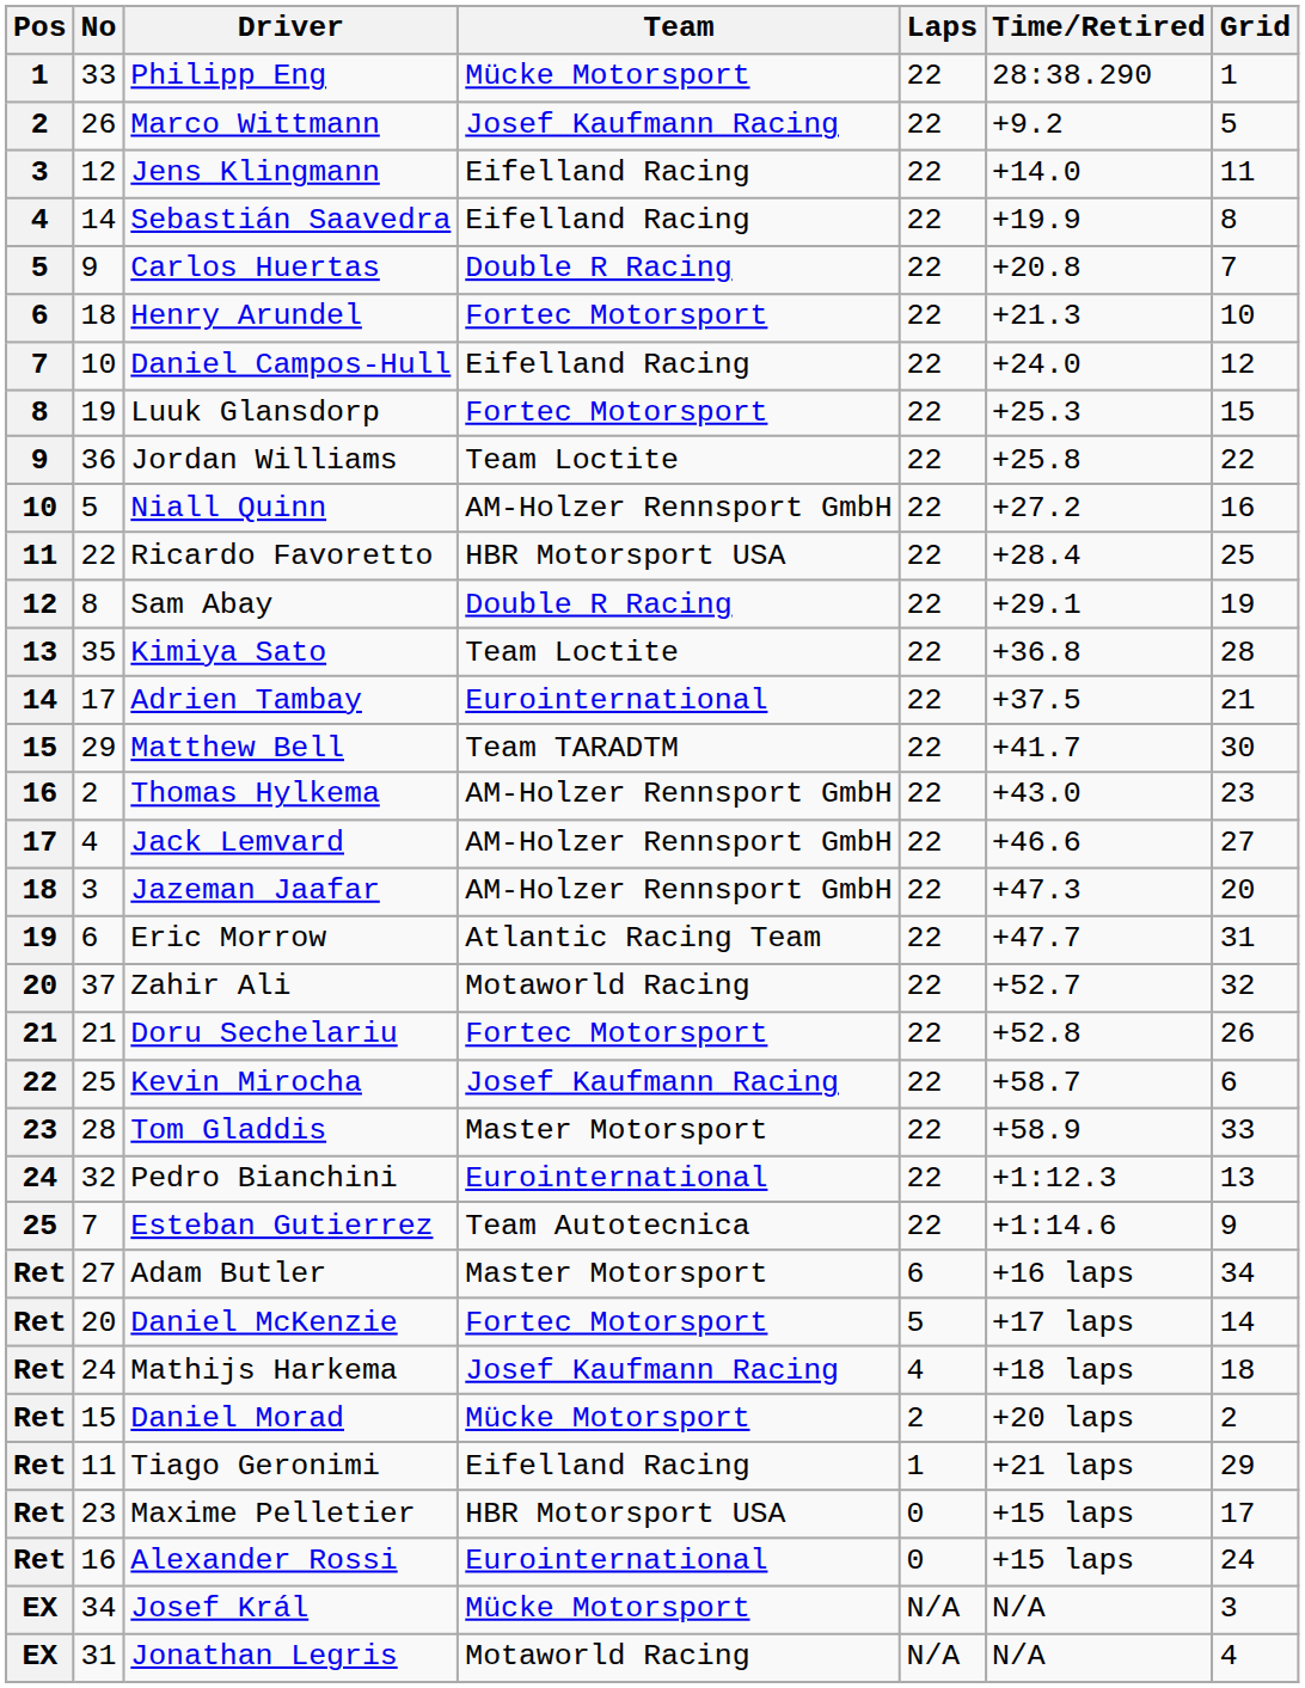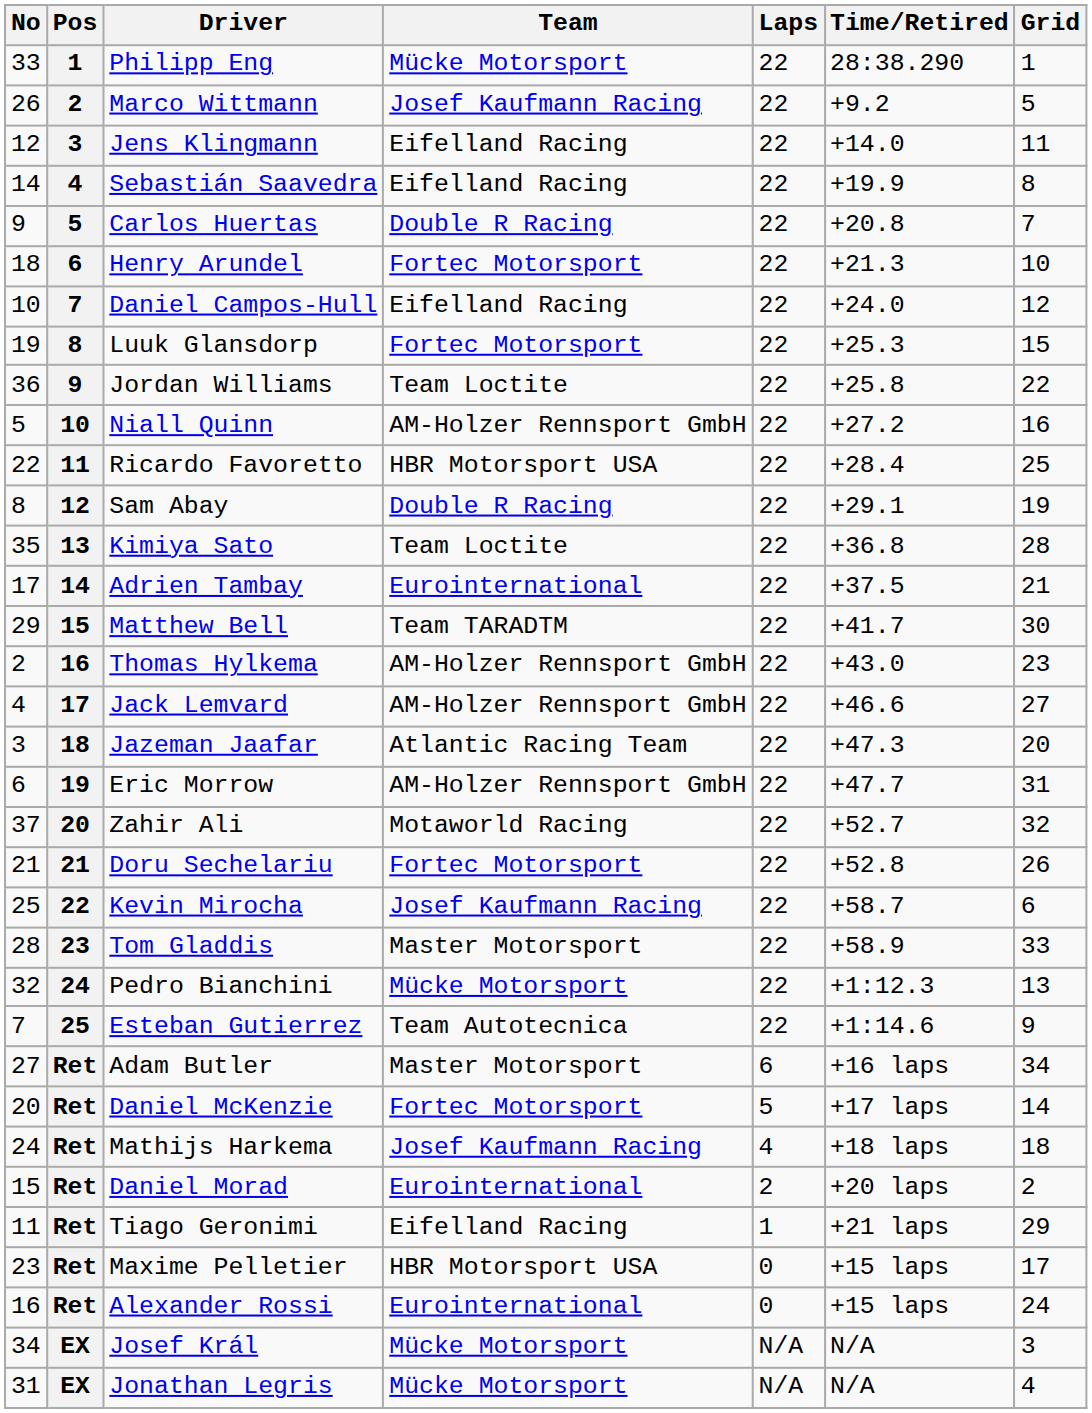 <table class="wikitable" style="font-size: 95%;">
 <tr>
+<th>No</th>
 <th>Pos</th>
-<th>No</th>
 <th>Driver</th>
 <th>Team</th>
 <th>Laps</th>
 <th>Time/Retired</th>
 <th>Grid</th>
 </tr>
 <tr>
+<td>33</td>
 <th>1</th>
-<td>33</td>
 <td> <a href='#'>Philipp Eng</a></td>
 <td><a href='#'>Mücke Motorsport</a></td>
 <td>22</td>
 <td>28:38.290</td>
 <td>1</td>
 </tr>
 <tr>
+<td>26</td>
 <th>2</th>
-<td>26</td>
 <td> <a href='#'>Marco Wittmann</a></td>
 <td><a href='#'>Josef Kaufmann Racing</a></td>
 <td>22</td>
 <td>+9.2</td>
 <td>5</td>
 </tr>
 <tr>
+<td>12</td>
 <th>3</th>
-<td>12</td>
 <td> <a href='#'>Jens Klingmann</a></td>
 <td>Eifelland Racing</td>
 <td>22</td>
 <td>+14.0</td>
 <td>11</td>
 </tr>
 <tr>
+<td>14</td>
 <th>4</th>
-<td>14</td>
 <td> <a href='#'>Sebastián Saavedra</a></td>
 <td>Eifelland Racing</td>
 <td>22</td>
 <td>+19.9</td>
 <td>8</td>
 </tr>
 <tr>
+<td>9</td>
 <th>5</th>
-<td>9</td>
 <td> <a href='#'>Carlos Huertas</a></td>
 <td><a href='#'>Double R Racing</a></td>
 <td>22</td>
 <td>+20.8</td>
 <td>7</td>
 </tr>
 <tr>
+<td>18</td>
 <th>6</th>
-<td>18</td>
 <td> <a href='#'>Henry Arundel</a></td>
 <td><a href='#'>Fortec Motorsport</a></td>
 <td>22</td>
 <td>+21.3</td>
 <td>10</td>
 </tr>
 <tr>
+<td>10</td>
 <th>7</th>
-<td>10</td>
 <td> <a href='#'>Daniel Campos-Hull</a></td>
 <td>Eifelland Racing</td>
 <td>22</td>
 <td>+24.0</td>
 <td>12</td>
 </tr>
 <tr>
+<td>19</td>
 <th>8</th>
-<td>19</td>
 <td> Luuk Glansdorp</td>
 <td><a href='#'>Fortec Motorsport</a></td>
 <td>22</td>
 <td>+25.3</td>
 <td>15</td>
 </tr>
 <tr>
+<td>36</td>
 <th>9</th>
-<td>36</td>
 <td> Jordan Williams</td>
 <td>Team Loctite</td>
 <td>22</td>
 <td>+25.8</td>
 <td>22</td>
 </tr>
 <tr>
+<td>5</td>
 <th>10</th>
-<td>5</td>
 <td> <a href='#'> Niall Quinn</a></td>
 <td>AM-Holzer Rennsport GmbH</td>
 <td>22</td>
 <td>+27.2</td>
 <td>16</td>
 </tr>
 <tr>
+<td>22</td>
 <th>11</th>
-<td>22</td>
 <td> Ricardo Favoretto</td>
 <td>HBR Motorsport USA</td>
 <td>22</td>
 <td>+28.4</td>
 <td>25</td>
 </tr>
 <tr>
+<td>8</td>
 <th>12</th>
-<td>8</td>
 <td> Sam Abay</td>
 <td><a href='#'>Double R Racing</a></td>
 <td>22</td>
 <td>+29.1</td>
 <td>19</td>
 </tr>
 <tr>
+<td>35</td>
 <th>13</th>
-<td>35</td>
 <td> <a href='#'>Kimiya Sato</a></td>
 <td>Team Loctite</td>
 <td>22</td>
 <td>+36.8</td>
 <td>28</td>
 </tr>
 <tr>
+<td>17</td>
 <th>14</th>
-<td>17</td>
 <td> <a href='#'>Adrien Tambay</a></td>
 <td><a href='#'> Eurointernational</a></td>
 <td>22</td>
 <td>+37.5</td>
 <td>21</td>
 </tr>
 <tr>
+<td>29</td>
 <th>15</th>
-<td>29</td>
 <td> <a href='#'>Matthew Bell</a></td>
 <td>Team TARADTM</td>
 <td>22</td>
 <td>+41.7</td>
 <td>30</td>
 </tr>
 <tr>
+<td>2</td>
 <th>16</th>
-<td>2</td>
 <td> <a href='#'>Thomas Hylkema</a></td>
 <td>AM-Holzer Rennsport GmbH</td>
 <td>22</td>
 <td>+43.0</td>
 <td>23</td>
 </tr>
 <tr>
+<td>4</td>
 <th>17</th>
-<td>4</td>
 <td> <a href='#'>Jack Lemvard</a></td>
 <td>AM-Holzer Rennsport GmbH</td>
 <td>22</td>
 <td>+46.6</td>
 <td>27</td>
 </tr>
 <tr>
+<td>3</td>
 <th>18</th>
-<td>3</td>
 <td> <a href='#'>Jazeman Jaafar</a></td>
-<td>AM-Holzer Rennsport GmbH</td>
+<td>Atlantic Racing Team</td>
 <td>22</td>
 <td>+47.3</td>
 <td>20</td>
 </tr>
 <tr>
+<td>6</td>
 <th>19</th>
-<td>6</td>
 <td> Eric Morrow</td>
-<td>Atlantic Racing Team</td>
+<td>AM-Holzer Rennsport GmbH</td>
 <td>22</td>
 <td>+47.7</td>
 <td>31</td>
 </tr>
 <tr>
+<td>37</td>
 <th>20</th>
-<td>37</td>
 <td> Zahir Ali</td>
 <td>Motaworld Racing</td>
 <td>22</td>
 <td>+52.7</td>
 <td>32</td>
 </tr>
 <tr>
+<td>21</td>
 <th>21</th>
-<td>21</td>
 <td> <a href='#'>Doru Sechelariu</a></td>
 <td><a href='#'>Fortec Motorsport</a></td>
 <td>22</td>
 <td>+52.8</td>
 <td>26</td>
 </tr>
 <tr>
+<td>25</td>
 <th>22</th>
-<td>25</td>
 <td> <a href='#'>Kevin Mirocha</a></td>
 <td><a href='#'>Josef Kaufmann Racing</a></td>
 <td>22</td>
 <td>+58.7</td>
 <td>6</td>
 </tr>
 <tr>
+<td>28</td>
 <th>23</th>
-<td>28</td>
 <td> <a href='#'>Tom Gladdis</a></td>
 <td>Master Motorsport</td>
 <td>22</td>
 <td>+58.9</td>
 <td>33</td>
 </tr>
 <tr>
+<td>32</td>
 <th>24</th>
-<td>32</td>
 <td> Pedro Bianchini</td>
-<td><a href='#'> Eurointernational</a></td>
+<td><a href='#'>Mücke Motorsport</a></td>
 <td>22</td>
 <td>+1:12.3</td>
 <td>13</td>
 </tr>
 <tr>
+<td>7</td>
 <th>25</th>
-<td>7</td>
 <td> <a href='#'> Esteban Gutierrez</a></td>
 <td>Team Autotecnica</td>
 <td>22</td>
 <td>+1:14.6</td>
 <td>9</td>
 </tr>
 <tr>
+<td>27</td>
 <th>Ret</th>
-<td>27</td>
 <td> Adam Butler</td>
 <td>Master Motorsport</td>
 <td>6</td>
 <td>+16 laps</td>
 <td>34</td>
 </tr>
 <tr>
+<td>20</td>
 <th>Ret</th>
-<td>20</td>
 <td> <a href='#'> Daniel McKenzie</a></td>
 <td><a href='#'>Fortec Motorsport</a></td>
 <td>5</td>
 <td>+17 laps</td>
 <td>14</td>
 </tr>
 <tr>
+<td>24</td>
 <th>Ret</th>
-<td>24</td>
 <td> Mathijs Harkema</td>
 <td><a href='#'>Josef Kaufmann Racing</a></td>
 <td>4</td>
 <td>+18 laps</td>
 <td>18</td>
 </tr>
 <tr>
+<td>15</td>
 <th>Ret</th>
-<td>15</td>
 <td> <a href='#'>Daniel Morad</a></td>
-<td><a href='#'>Mücke Motorsport</a></td>
+<td><a href='#'> Eurointernational</a></td>
 <td>2</td>
 <td>+20 laps</td>
 <td>2</td>
 </tr>
 <tr>
+<td>11</td>
 <th>Ret</th>
-<td>11</td>
 <td> Tiago Geronimi</td>
 <td>Eifelland Racing</td>
 <td>1</td>
 <td>+21 laps</td>
 <td>29</td>
 </tr>
 <tr>
+<td>23</td>
 <th>Ret</th>
-<td>23</td>
 <td> Maxime Pelletier</td>
 <td>HBR Motorsport USA</td>
 <td>0</td>
 <td>+15 laps</td>
 <td>17</td>
 </tr>
 <tr>
+<td>16</td>
 <th>Ret</th>
-<td>16</td>
 <td> <a href='#'>Alexander Rossi</a></td>
 <td><a href='#'> Eurointernational</a></td>
 <td>0</td>
 <td>+15 laps</td>
 <td>24</td>
 </tr>
 <tr>
+<td>34</td>
 <th>EX</th>
-<td>34</td>
 <td> <a href='#'>Josef Král</a></td>
 <td><a href='#'>Mücke Motorsport</a></td>
 <td>N/A</td>
 <td>N/A</td>
 <td>3</td>
 </tr>
 <tr>
+<td>31</td>
 <th>EX</th>
-<td>31</td>
 <td> <a href='#'>Jonathan Legris</a></td>
-<td>Motaworld Racing</td>
+<td><a href='#'>Mücke Motorsport</a></td>
 <td>N/A</td>
 <td>N/A</td>
 <td>4</td>
 </tr>
 </table>
